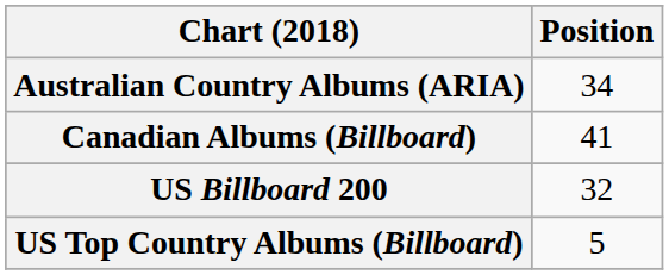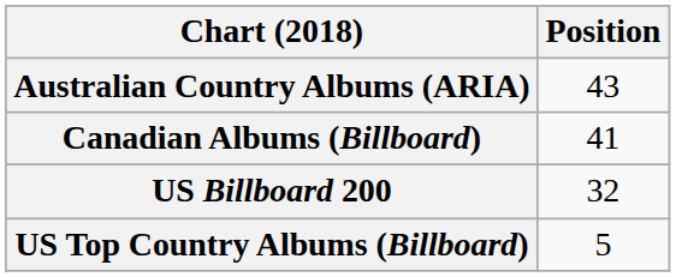 <table class="wikitable sortable plainrowheaders" style="text-align:center">
 <tr>
 <th scope="col">Chart (2018)</th>
 <th scope="col">Position</th>
 </tr>
 <tr>
 <th scope="row">Australian Country Albums (ARIA)</th>
-<td>34</td>
+<td>43</td>
 </tr>
 <tr>
 <th scope="row">Canadian Albums (<em>Billboard</em>)</th>
 <td>41</td>
 </tr>
 <tr>
 <th scope="row">US <em>Billboard</em> 200</th>
 <td>32</td>
 </tr>
 <tr>
 <th scope="row">US Top Country Albums (<em>Billboard</em>)</th>
 <td>5</td>
 </tr>
 </table>
